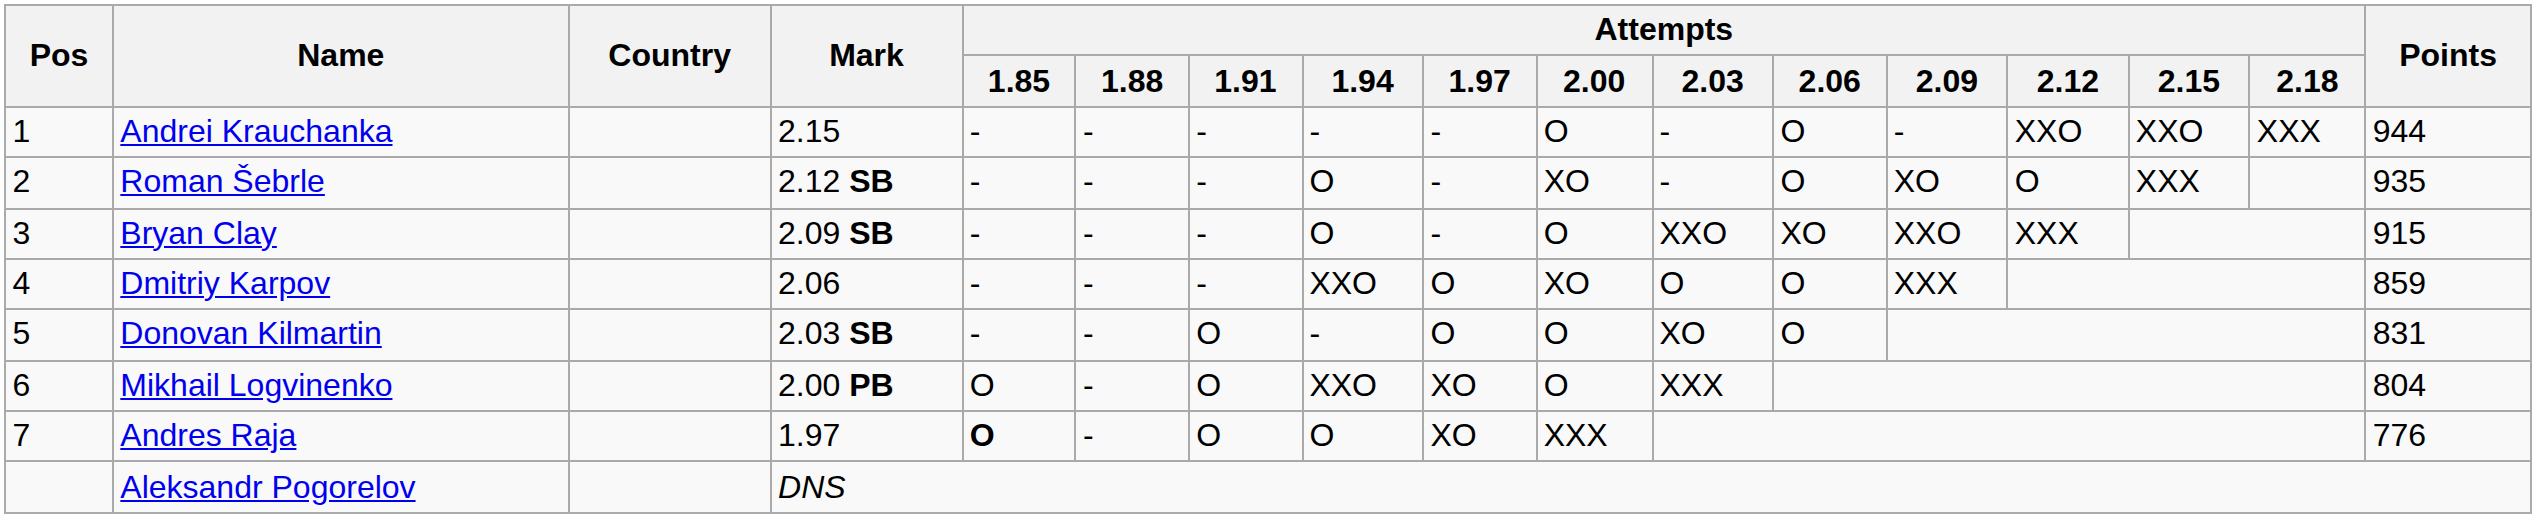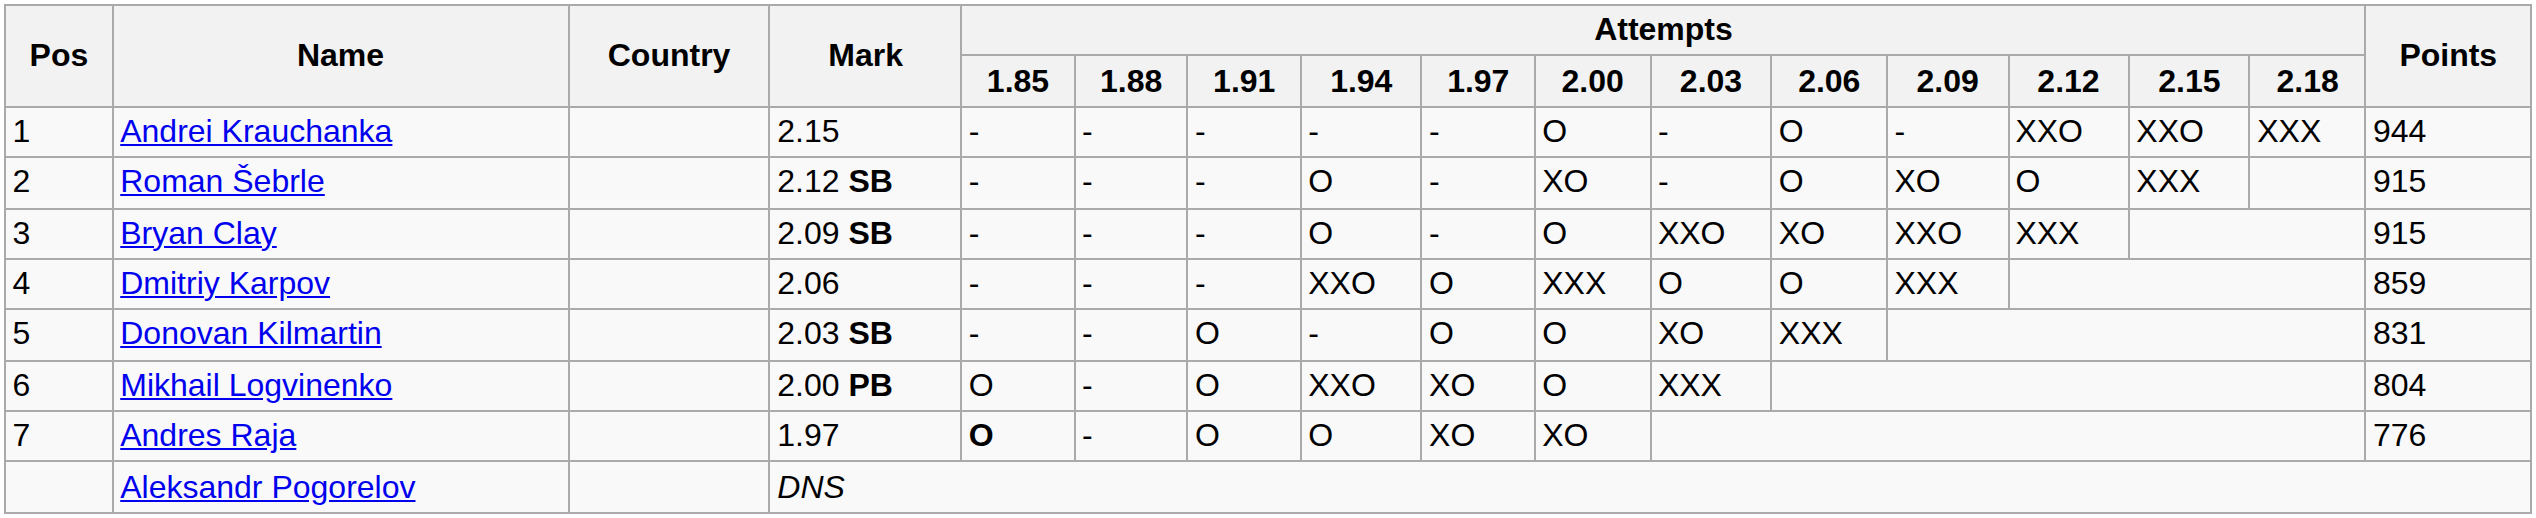 <table class="wikitable" width=100%>
 <tr>
 <th rowspan=2>Pos</th>
 <th rowspan=2>Name</th>
 <th rowspan=2>Country</th>
 <th rowspan=2>Mark</th>
 <th colspan=12>Attempts</th>
 <th rowspan=2>Points</th>
 </tr>
 <tr>
 <th>1.85</th>
 <th>1.88</th>
 <th>1.91</th>
 <th>1.94</th>
 <th>1.97</th>
 <th>2.00</th>
 <th>2.03</th>
 <th>2.06</th>
 <th>2.09</th>
 <th>2.12</th>
 <th>2.15</th>
 <th>2.18</th>
 </tr>
 <tr>
 <td>1</td>
 <td><a href='#'>Andrei Krauchanka</a></td>
 <td></td>
 <td>2.15</td>
 <td>-</td>
 <td>-</td>
 <td>-</td>
 <td>-</td>
 <td>-</td>
 <td>O</td>
 <td>-</td>
 <td>O</td>
 <td>-</td>
 <td>XXO</td>
 <td>XXO</td>
 <td>XXX</td>
 <td>944</td>
 </tr>
 <tr>
 <td>2</td>
 <td><a href='#'>Roman Šebrle</a></td>
 <td></td>
 <td>2.12 <strong>SB</strong></td>
 <td>-</td>
 <td>-</td>
 <td>-</td>
 <td>O</td>
 <td>-</td>
 <td>XO</td>
 <td>-</td>
 <td>O</td>
 <td>XO</td>
 <td>O</td>
 <td>XXX</td>
 <td></td>
-<td>935</td>
+<td>915</td>
 </tr>
 <tr>
 <td>3</td>
 <td><a href='#'>Bryan Clay</a></td>
 <td></td>
 <td>2.09 <strong>SB</strong></td>
 <td>-</td>
 <td>-</td>
 <td>-</td>
 <td>O</td>
 <td>-</td>
 <td>O</td>
 <td>XXO</td>
 <td>XO</td>
 <td>XXO</td>
 <td>XXX</td>
 <td colspan=2></td>
 <td>915</td>
 </tr>
 <tr>
 <td>4</td>
 <td><a href='#'>Dmitriy Karpov</a></td>
 <td></td>
 <td>2.06</td>
 <td>-</td>
 <td>-</td>
 <td>-</td>
 <td>XXO</td>
 <td>O</td>
-<td>XO</td>
+<td>XXX</td>
 <td>O</td>
 <td>O</td>
 <td>XXX</td>
 <td colspan=3></td>
 <td>859</td>
 </tr>
 <tr>
 <td>5</td>
 <td><a href='#'>Donovan Kilmartin</a></td>
 <td></td>
 <td>2.03 <strong>SB</strong></td>
 <td>-</td>
 <td>-</td>
 <td>O</td>
 <td>-</td>
 <td>O</td>
 <td>O</td>
 <td>XO</td>
-<td>O</td>
+<td>XXX</td>
 <td colspan=4></td>
 <td>831</td>
 </tr>
 <tr>
 <td>6</td>
 <td><a href='#'>Mikhail Logvinenko</a></td>
 <td></td>
 <td>2.00 <strong>PB</strong></td>
 <td>O</td>
 <td>-</td>
 <td>O</td>
 <td>XXO</td>
 <td>XO</td>
 <td>O</td>
 <td>XXX</td>
 <td colspan=5></td>
 <td>804</td>
 </tr>
 <tr>
 <td>7</td>
 <td><a href='#'>Andres Raja</a></td>
 <td></td>
 <td>1.97</td>
 <td><strong>O</strong></td>
 <td>-</td>
 <td>O</td>
 <td>O</td>
 <td>XO</td>
-<td>XXX</td>
+<td>XO</td>
 <td colspan=6></td>
 <td>776</td>
 </tr>
 <tr>
 <td></td>
 <td><a href='#'>Aleksandr Pogorelov</a></td>
 <td></td>
 <td colspan=14><em>DNS</em></td>
 </tr>
 <tr>
 </tr>
 </table>
